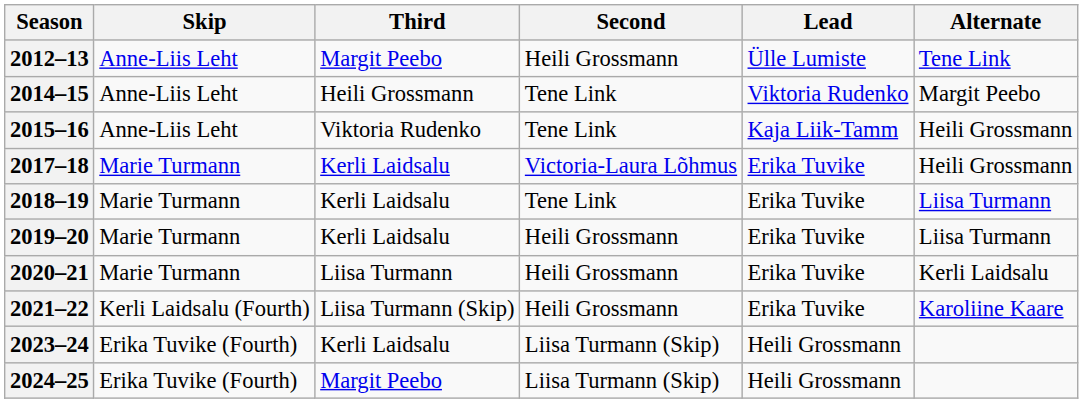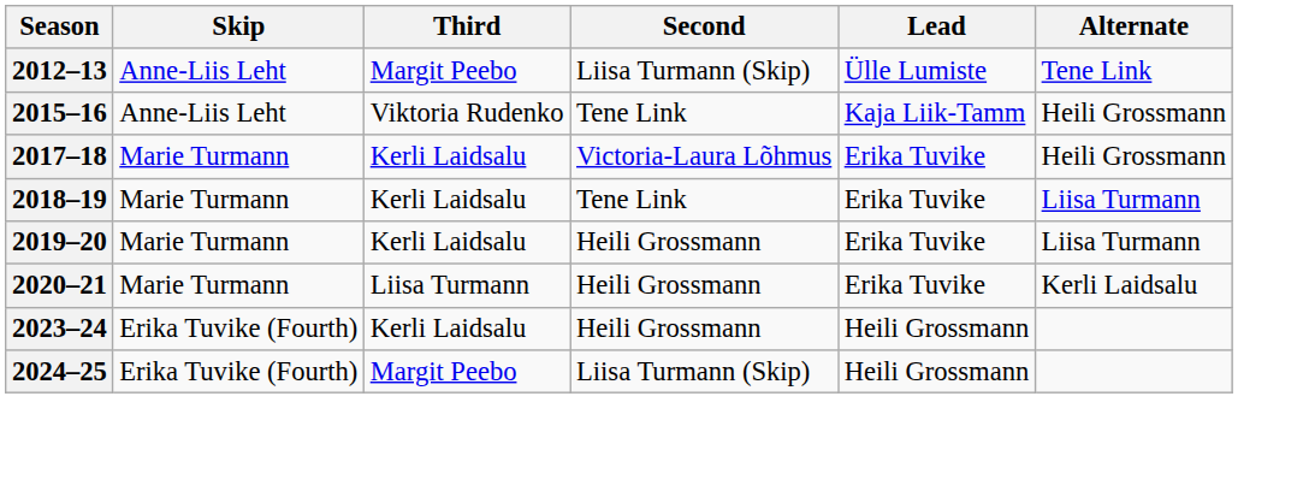 <table class="wikitable">
 <tr>
 <th scope="col">Season</th>
 <th scope="col">Skip</th>
 <th scope="col">Third</th>
 <th scope="col">Second</th>
 <th scope="col">Lead</th>
 <th scope="col">Alternate</th>
 </tr>
 <tr>
 <th scope="row">2012–13</th>
 <td><a href='#'>Anne-Liis Leht</a></td>
 <td><a href='#'>Margit Peebo</a></td>
-<td>Heili Grossmann</td>
+<td>Liisa Turmann (Skip)</td>
 <td><a href='#'>Ülle Lumiste</a></td>
 <td><a href='#'>Tene Link</a></td>
-</tr>
-<tr>
-<th scope="row">2014–15</th>
-<td>Anne-Liis Leht</td>
-<td>Heili Grossmann</td>
-<td>Tene Link</td>
-<td><a href='#'>Viktoria Rudenko</a></td>
-<td>Margit Peebo</td>
 </tr>
 <tr>
 <th scope="row">2015–16</th>
 <td>Anne-Liis Leht</td>
 <td>Viktoria Rudenko</td>
 <td>Tene Link</td>
 <td><a href='#'>Kaja Liik-Tamm</a></td>
 <td>Heili Grossmann</td>
 </tr>
 <tr>
 <th scope="row">2017–18</th>
 <td><a href='#'>Marie Turmann</a></td>
 <td><a href='#'>Kerli Laidsalu</a></td>
 <td><a href='#'>Victoria-Laura Lõhmus</a></td>
 <td><a href='#'>Erika Tuvike</a></td>
 <td>Heili Grossmann</td>
 </tr>
 <tr>
 <th scope="row">2018–19</th>
 <td>Marie Turmann</td>
 <td>Kerli Laidsalu</td>
 <td>Tene Link</td>
 <td>Erika Tuvike</td>
 <td><a href='#'>Liisa Turmann</a></td>
 </tr>
 <tr>
 <th scope="row">2019–20</th>
 <td>Marie Turmann</td>
 <td>Kerli Laidsalu</td>
 <td>Heili Grossmann</td>
 <td>Erika Tuvike</td>
 <td>Liisa Turmann</td>
 </tr>
 <tr>
 <th scope="row">2020–21</th>
 <td>Marie Turmann</td>
 <td>Liisa Turmann</td>
 <td>Heili Grossmann</td>
 <td>Erika Tuvike</td>
 <td>Kerli Laidsalu</td>
 </tr>
 <tr>
-<th scope="row">2021–22</th>
-<td>Kerli Laidsalu (Fourth)</td>
-<td>Liisa Turmann (Skip)</td>
-<td>Heili Grossmann</td>
-<td>Erika Tuvike</td>
-<td><a href='#'>Karoliine Kaare</a></td>
-</tr>
-<tr>
 <th scope="row">2023–24</th>
 <td>Erika Tuvike (Fourth)</td>
 <td>Kerli Laidsalu</td>
-<td>Liisa Turmann (Skip)</td>
+<td>Heili Grossmann</td>
 <td>Heili Grossmann</td>
 <td></td>
 </tr>
 <tr>
 <th scope="row">2024–25</th>
 <td>Erika Tuvike (Fourth)</td>
 <td><a href='#'>Margit Peebo</a></td>
 <td>Liisa Turmann (Skip)</td>
 <td>Heili Grossmann</td>
 <td></td>
 </tr>
 </table>
